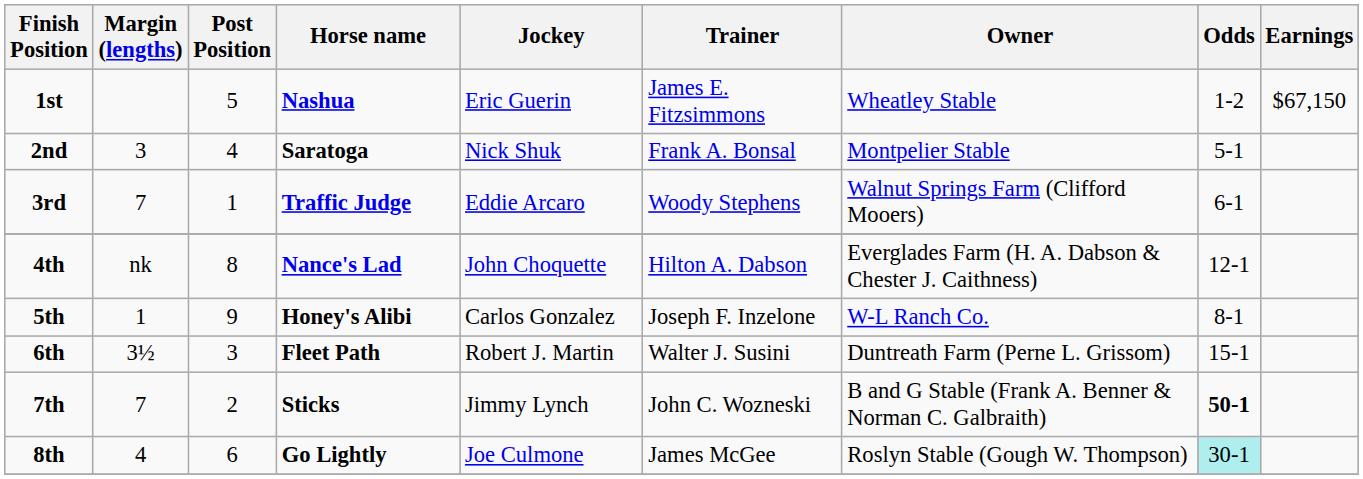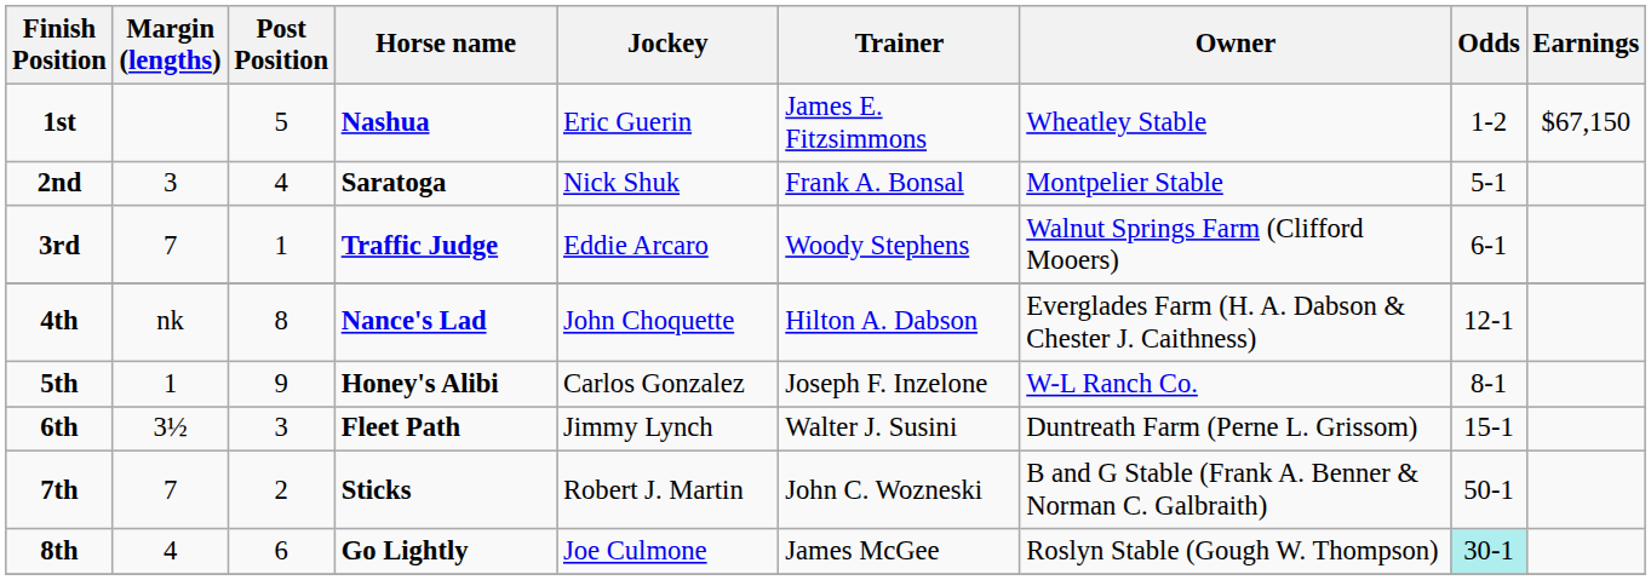 <table class="wikitable sortable" | border="2" cellpadding="1" style="border-collapse: collapse; font-size:90%">
 <tr>
 <th width="40px">Finish <br> Position</th>
 <th width="25px">Margin<br> <span>(<a href='#'>lengths</a>)</span></th>
 <th width="30px">Post <br> Position</th>
 <th width="110px">Horse name</th>
 <th width="110px">Jockey</th>
 <th width="120px">Trainer</th>
 <th width="220px">Owner</th>
 <th width="30px">Odds</th>
 <th width="30px">Earnings</th>
 </tr>
 <tr>
 <td align=center><strong>1<span>st</span></strong></td>
 <td align=center></td>
 <td align=center>5</td>
 <td><strong><a href='#'>Nashua</a></strong></td>
 <td><a href='#'>Eric Guerin</a></td>
 <td><a href='#'>James E. Fitzsimmons</a></td>
 <td><a href='#'>Wheatley Stable</a></td>
 <td align=center>1-2</td>
 <td align=center>$67,150</td>
 </tr>
 <tr>
 <td align=center><strong>2<span>nd</span></strong></td>
 <td align=center>3</td>
 <td align=center>4</td>
 <td><strong>Saratoga</strong></td>
 <td><a href='#'>Nick Shuk</a></td>
 <td><a href='#'>Frank A. Bonsal</a></td>
 <td><a href='#'>Montpelier Stable</a></td>
 <td align=center>5-1</td>
 <td align=center></td>
 </tr>
 <tr>
 <td align=center><strong>3<span>rd</span></strong></td>
 <td align=center>7</td>
 <td align=center>1</td>
 <td><strong><a href='#'>Traffic Judge</a></strong></td>
 <td><a href='#'>Eddie Arcaro</a></td>
 <td><a href='#'>Woody Stephens</a></td>
 <td><a href='#'>Walnut Springs Farm</a> (Clifford Mooers)</td>
 <td align=center>6-1</td>
 <td align=center></td>
 </tr>
 <tr>
 </tr>
 <tr>
 <td align=center><strong>4<span>th</span></strong></td>
 <td align=center>nk</td>
 <td align=center>8</td>
 <td><strong><a href='#'>Nance's Lad</a></strong></td>
 <td><a href='#'>John Choquette</a></td>
 <td><a href='#'>Hilton A. Dabson</a></td>
 <td>Everglades Farm (H. A. Dabson & Chester J. Caithness)</td>
 <td align=center>12-1</td>
 <td align=center></td>
 </tr>
 <tr>
 <td align=center><strong>5<span>th</span></strong></td>
 <td align=center>1</td>
 <td align=center>9</td>
 <td><strong>Honey's Alibi</strong></td>
 <td>Carlos Gonzalez</td>
 <td>Joseph F. Inzelone</td>
 <td><a href='#'>W-L Ranch Co.</a></td>
 <td align=center>8-1</td>
 <td align=center></td>
 </tr>
 <tr>
 <td align=center><strong>6<span>th</span></strong></td>
 <td align=center>3½</td>
 <td align=center>3</td>
 <td><strong>Fleet Path</strong></td>
-<td>Robert J. Martin</td>
+<td>Jimmy Lynch</td>
 <td>Walter J. Susini</td>
 <td>Duntreath Farm (Perne L. Grissom)</td>
 <td align=center>15-1</td>
 <td align=center></td>
 </tr>
 <tr>
 <td align=center><strong>7<span>th</span></strong></td>
 <td align=center>7</td>
 <td align=center>2</td>
 <td><strong>Sticks</strong></td>
-<td>Jimmy Lynch</td>
+<td>Robert J. Martin</td>
 <td>John C. Wozneski</td>
 <td>B and G Stable (Frank A. Benner & Norman C. Galbraith)</td>
-<td align=center><strong>50-1</strong></td>
+<td align=center>50-1</td>
 <td align=center></td>
 </tr>
 <tr>
 <td align=center><strong>8<span>th</span></strong></td>
 <td align=center>4</td>
 <td align=center>6</td>
 <td><strong>Go Lightly</strong></td>
 <td><a href='#'>Joe Culmone</a></td>
 <td>James McGee</td>
 <td>Roslyn Stable (Gough W. Thompson)</td>
 <td align=center style="background: paleturquoise;">30-1</td>
 <td align=center></td>
 </tr>
 <tr>
 </tr>
 </table>
